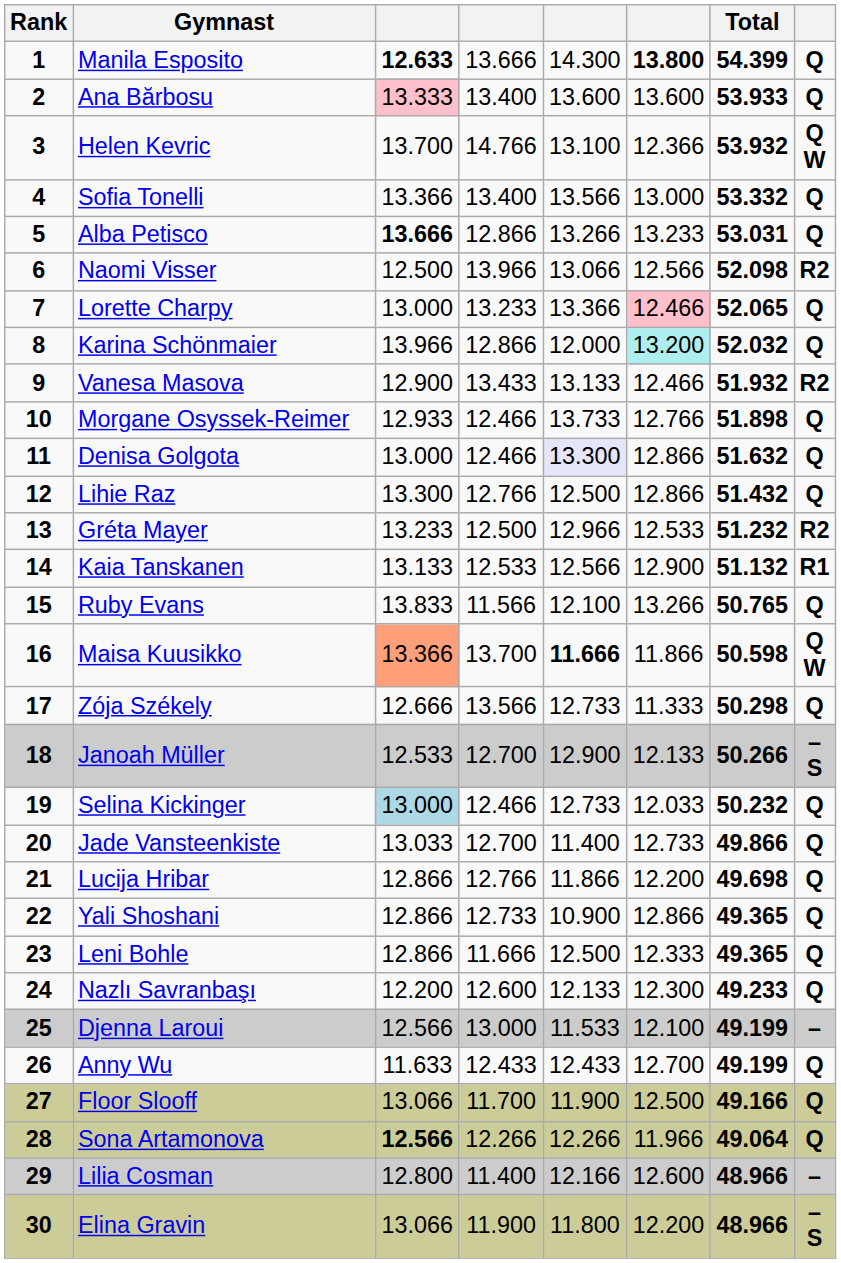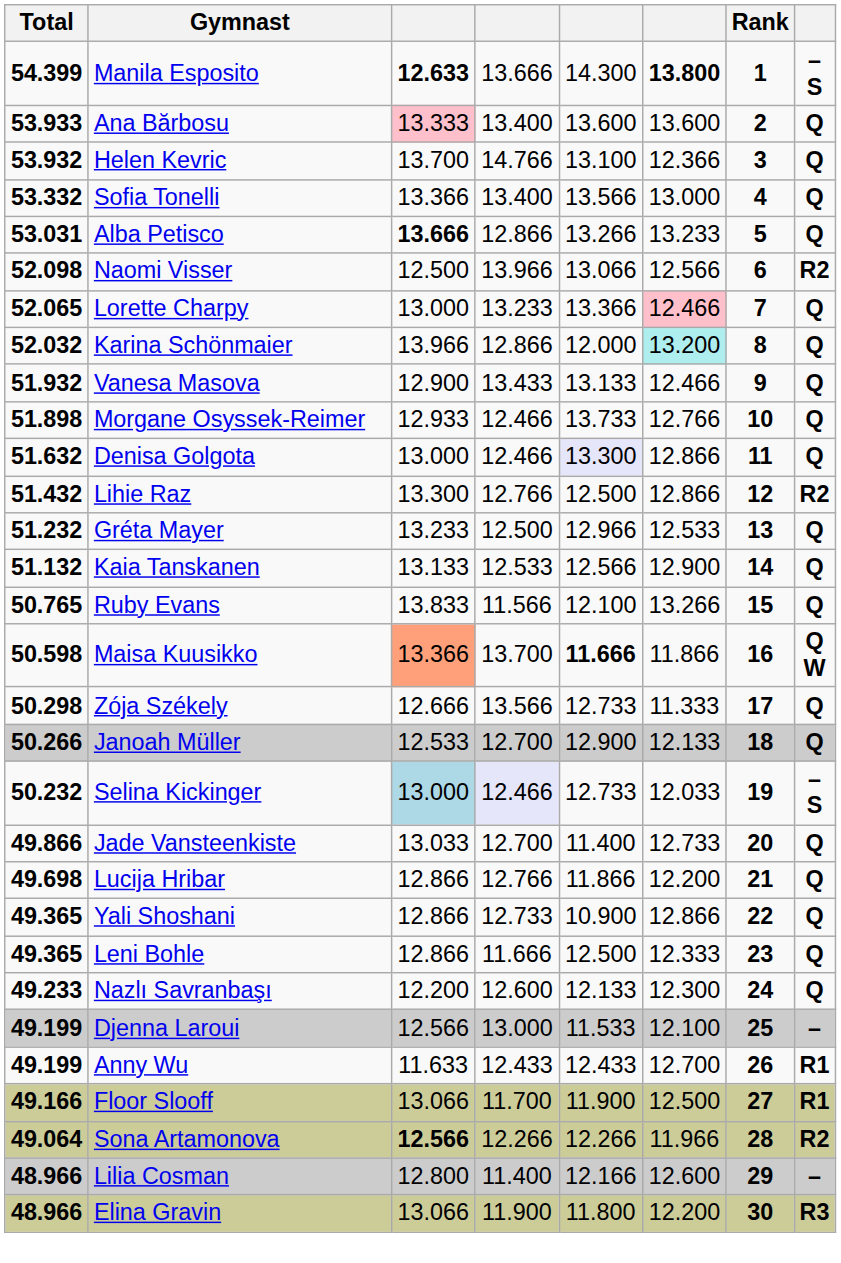 <table class="wikitable sortable" style="text-align:center; font-size:100%">
 <tr>
-<th scope="col" style="width:15px;">Rank</th>
+<th scope="col" style="width:50px;">Total</th>
 <th scope="col" style="width:200px;">Gymnast</th>
 <th scope="col" style="width:50px;"></th>
 <th scope="col" style="width:50px;"></th>
 <th scope="col" style="width:50px;"></th>
 <th scope="col" style="width:50px;"></th>
-<th scope="col" style="width:50px;">Total</th>
+<th scope="col" style="width:15px;">Rank</th>
 <th scope="col" style="width:15px;"></th>
 </tr>
 <tr>
-<td scope="row" style="text-align:center;"><strong>1</strong></td>
+<td><strong>54.399</strong></td>
 <td style="text-align:left;"> <a href='#'>Manila Esposito</a></td>
 <td><strong>12.633</strong></td>
 <td>13.666</td>
 <td>14.300</td>
 <td><strong>13.800</strong></td>
-<td><strong>54.399</strong></td>
-<td><strong>Q</strong></td>
+<td scope="row" style="text-align:center;"><strong>1</strong></td>
+<td><strong>– S</strong></td>
 </tr>
 <tr>
-<td scope="row" style="text-align:center;"><strong>2</strong></td>
+<td><strong>53.933</strong></td>
 <td style="text-align:left;"> <a href='#'>Ana Bărbosu</a></td>
 <td style="background: pink;">13.333</td>
 <td>13.400</td>
 <td>13.600</td>
 <td>13.600</td>
-<td><strong>53.933</strong></td>
+<td scope="row" style="text-align:center;"><strong>2</strong></td>
 <td><strong>Q</strong></td>
 </tr>
 <tr>
-<td scope="row" style="text-align:center;"><strong>3</strong></td>
+<td><strong>53.932</strong></td>
 <td style="text-align:left;"> <a href='#'>Helen Kevric</a></td>
 <td>13.700</td>
 <td>14.766</td>
 <td>13.100</td>
 <td>12.366</td>
-<td><strong>53.932</strong></td>
-<td><strong>Q W</strong></td>
+<td scope="row" style="text-align:center;"><strong>3</strong></td>
+<td><strong>Q</strong></td>
 </tr>
 <tr>
-<td scope="row" style="text-align:center;"><strong>4</strong></td>
+<td><strong>53.332</strong></td>
 <td style="text-align:left;"> <a href='#'>Sofia Tonelli</a></td>
 <td>13.366</td>
 <td>13.400</td>
 <td>13.566</td>
 <td>13.000</td>
-<td><strong>53.332</strong></td>
+<td scope="row" style="text-align:center;"><strong>4</strong></td>
 <td><strong>Q</strong></td>
 </tr>
 <tr>
-<td scope="row" style="text-align:center;"><strong>5</strong></td>
+<td><strong>53.031</strong></td>
 <td style="text-align:left;"> <a href='#'>Alba Petisco</a></td>
 <td><strong>13.666</strong></td>
 <td>12.866</td>
 <td>13.266</td>
 <td>13.233</td>
-<td><strong>53.031</strong></td>
+<td scope="row" style="text-align:center;"><strong>5</strong></td>
 <td><strong>Q</strong></td>
 </tr>
 <tr>
-<td scope="row" style="text-align:center;"><strong>6</strong></td>
+<td><strong>52.098</strong></td>
 <td style="text-align:left;"> <a href='#'>Naomi Visser</a></td>
 <td>12.500</td>
 <td>13.966</td>
 <td>13.066</td>
 <td>12.566</td>
-<td><strong>52.098</strong></td>
+<td scope="row" style="text-align:center;"><strong>6</strong></td>
 <td><strong>R2</strong></td>
 </tr>
 <tr>
-<td scope="row" style="text-align:center;"><strong>7</strong></td>
+<td><strong>52.065</strong></td>
 <td style="text-align:left;"> <a href='#'>Lorette Charpy</a></td>
 <td>13.000</td>
 <td>13.233</td>
 <td>13.366</td>
 <td style="background: pink;">12.466</td>
-<td><strong>52.065</strong></td>
+<td scope="row" style="text-align:center;"><strong>7</strong></td>
 <td><strong>Q</strong></td>
 </tr>
 <tr>
-<td scope="row" style="text-align:center;"><strong>8</strong></td>
+<td><strong>52.032</strong></td>
 <td style="text-align:left;"> <a href='#'>Karina Schönmaier</a></td>
 <td>13.966</td>
 <td>12.866</td>
 <td>12.000</td>
 <td style="background: paleturquoise;">13.200</td>
-<td><strong>52.032</strong></td>
+<td scope="row" style="text-align:center;"><strong>8</strong></td>
 <td><strong>Q</strong></td>
 </tr>
 <tr>
-<td scope="row" style="text-align:center;"><strong>9</strong></td>
+<td><strong>51.932</strong></td>
 <td style="text-align:left;"> <a href='#'>Vanesa Masova</a></td>
 <td>12.900</td>
 <td>13.433</td>
 <td>13.133</td>
 <td>12.466</td>
-<td><strong>51.932</strong></td>
-<td><strong>R2</strong></td>
+<td scope="row" style="text-align:center;"><strong>9</strong></td>
+<td><strong>Q</strong></td>
 </tr>
 <tr>
-<td scope="row" style="text-align:center;"><strong>10</strong></td>
+<td><strong>51.898</strong></td>
 <td style="text-align:left;"> <a href='#'>Morgane Osyssek-Reimer</a></td>
 <td>12.933</td>
 <td>12.466</td>
 <td>13.733</td>
 <td>12.766</td>
-<td><strong>51.898</strong></td>
+<td scope="row" style="text-align:center;"><strong>10</strong></td>
 <td><strong>Q</strong></td>
 </tr>
 <tr>
-<td scope="row" style="text-align:center;"><strong>11</strong></td>
+<td><strong>51.632</strong></td>
 <td style="text-align:left;"> <a href='#'>Denisa Golgota</a></td>
 <td>13.000</td>
 <td>12.466</td>
 <td style="background: lavender;">13.300</td>
 <td>12.866</td>
-<td><strong>51.632</strong></td>
+<td scope="row" style="text-align:center;"><strong>11</strong></td>
 <td><strong>Q</strong></td>
 </tr>
 <tr>
-<td scope="row" style="text-align:center;"><strong>12</strong></td>
+<td><strong>51.432</strong></td>
 <td style="text-align:left;"> <a href='#'>Lihie Raz</a></td>
 <td>13.300</td>
 <td>12.766</td>
 <td>12.500</td>
 <td>12.866</td>
-<td><strong>51.432</strong></td>
-<td><strong>Q</strong></td>
+<td scope="row" style="text-align:center;"><strong>12</strong></td>
+<td><strong>R2</strong></td>
 </tr>
 <tr>
-<td scope="row" style="text-align:center;"><strong>13</strong></td>
+<td><strong>51.232</strong></td>
 <td style="text-align:left;"> <a href='#'>Gréta Mayer</a></td>
 <td>13.233</td>
 <td>12.500</td>
 <td>12.966</td>
 <td>12.533</td>
-<td><strong>51.232</strong></td>
-<td><strong>R2</strong></td>
+<td scope="row" style="text-align:center;"><strong>13</strong></td>
+<td><strong>Q</strong></td>
 </tr>
 <tr>
-<td scope="row" style="text-align:center;"><strong>14</strong></td>
+<td><strong>51.132</strong></td>
 <td style="text-align:left;"> <a href='#'>Kaia Tanskanen</a></td>
 <td>13.133</td>
 <td>12.533</td>
 <td>12.566</td>
 <td>12.900</td>
-<td><strong>51.132</strong></td>
-<td><strong>R1</strong></td>
+<td scope="row" style="text-align:center;"><strong>14</strong></td>
+<td><strong>Q</strong></td>
 </tr>
 <tr>
-<td scope="row" style="text-align:center;"><strong>15</strong></td>
+<td><strong>50.765</strong></td>
 <td style="text-align:left;"> <a href='#'>Ruby Evans</a></td>
 <td>13.833</td>
 <td>11.566</td>
 <td>12.100</td>
 <td>13.266</td>
-<td><strong>50.765</strong></td>
+<td scope="row" style="text-align:center;"><strong>15</strong></td>
 <td><strong>Q</strong></td>
 </tr>
 <tr>
-<td scope="row" style="text-align:center;"><strong>16</strong></td>
+<td><strong>50.598</strong></td>
 <td style="text-align:left;"> <a href='#'>Maisa Kuusikko</a></td>
 <td style="background: lightsalmon;">13.366</td>
 <td>13.700</td>
 <td><strong>11.666</strong></td>
 <td>11.866</td>
-<td><strong>50.598</strong></td>
+<td scope="row" style="text-align:center;"><strong>16</strong></td>
 <td><strong>Q W</strong></td>
 </tr>
 <tr>
-<td scope="row" style="text-align:center;"><strong>17</strong></td>
+<td><strong>50.298</strong></td>
 <td style="text-align:left;"> <a href='#'>Zója Székely</a></td>
 <td>12.666</td>
 <td>13.566</td>
 <td>12.733</td>
 <td>11.333</td>
-<td><strong>50.298</strong></td>
+<td scope="row" style="text-align:center;"><strong>17</strong></td>
 <td><strong>Q</strong></td>
 </tr>
 <tr style="background:#cccccc;">
-<td scope="row" style="text-align:center;"><strong>18</strong></td>
+<td><strong>50.266</strong></td>
 <td style="text-align:left;"> <a href='#'>Janoah Müller</a></td>
 <td>12.533</td>
 <td>12.700</td>
 <td>12.900</td>
 <td>12.133</td>
-<td><strong>50.266</strong></td>
+<td scope="row" style="text-align:center;"><strong>18</strong></td>
+<td><strong>Q</strong></td>
+</tr>
+<tr>
+<td><strong>50.232</strong></td>
+<td style="text-align:left;"> <a href='#'>Selina Kickinger</a></td>
+<td style="background: lightblue;">13.000</td>
+<td style="background: lavender;">12.466</td>
+<td>12.733</td>
+<td>12.033</td>
+<td scope="row" style="text-align:center;"><strong>19</strong></td>
 <td><strong>– S</strong></td>
 </tr>
 <tr>
-<td scope="row" style="text-align:center;"><strong>19</strong></td>
-<td style="text-align:left;"> <a href='#'>Selina Kickinger</a></td>
-<td style="background: lightblue;">13.000</td>
-<td>12.466</td>
-<td>12.733</td>
-<td>12.033</td>
-<td><strong>50.232</strong></td>
-<td><strong>Q</strong></td>
-</tr>
-<tr>
-<td scope="row" style="text-align:center;"><strong>20</strong></td>
+<td><strong>49.866</strong></td>
 <td style="text-align:left;"> <a href='#'>Jade Vansteenkiste</a></td>
 <td>13.033</td>
 <td>12.700</td>
 <td>11.400</td>
 <td>12.733</td>
-<td><strong>49.866</strong></td>
+<td scope="row" style="text-align:center;"><strong>20</strong></td>
 <td><strong>Q</strong></td>
 </tr>
 <tr>
-<td scope="row" style="text-align:center;"><strong>21</strong></td>
+<td><strong>49.698</strong></td>
 <td style="text-align:left;"> <a href='#'>Lucija Hribar</a></td>
 <td>12.866</td>
 <td>12.766</td>
 <td>11.866</td>
 <td>12.200</td>
-<td><strong>49.698</strong></td>
+<td scope="row" style="text-align:center;"><strong>21</strong></td>
 <td><strong>Q</strong></td>
 </tr>
 <tr>
-<td scope="row" style="text-align:center;"><strong>22</strong></td>
+<td><strong>49.365</strong></td>
 <td style="text-align:left;"> <a href='#'>Yali Shoshani</a></td>
 <td>12.866</td>
 <td>12.733</td>
 <td>10.900</td>
 <td>12.866</td>
-<td><strong>49.365</strong></td>
+<td scope="row" style="text-align:center;"><strong>22</strong></td>
 <td><strong>Q</strong></td>
 </tr>
 <tr>
-<td scope="row" style="text-align:center;"><strong>23</strong></td>
+<td><strong>49.365</strong></td>
 <td style="text-align:left;"> <a href='#'>Leni Bohle</a></td>
 <td>12.866</td>
 <td>11.666</td>
 <td>12.500</td>
 <td>12.333</td>
-<td><strong>49.365</strong></td>
+<td scope="row" style="text-align:center;"><strong>23</strong></td>
 <td><strong>Q</strong></td>
 </tr>
 <tr>
-<td scope="row" style="text-align:center;"><strong>24</strong></td>
+<td><strong>49.233</strong></td>
 <td style="text-align:left;"> <a href='#'>Nazlı Savranbaşı</a></td>
 <td>12.200</td>
 <td>12.600</td>
 <td>12.133</td>
 <td>12.300</td>
-<td><strong>49.233</strong></td>
+<td scope="row" style="text-align:center;"><strong>24</strong></td>
 <td><strong>Q</strong></td>
 </tr>
 <tr style="background:#cccccc;">
-<td scope="row" style="text-align:center;"><strong>25</strong></td>
+<td><strong>49.199</strong></td>
 <td style="text-align:left;"> <a href='#'>Djenna Laroui</a></td>
 <td>12.566</td>
 <td>13.000</td>
 <td>11.533</td>
 <td>12.100</td>
-<td><strong>49.199</strong></td>
+<td scope="row" style="text-align:center;"><strong>25</strong></td>
 <td><strong>–</strong></td>
 </tr>
 <tr>
-<td scope="row" style="text-align:center;"><strong>26</strong></td>
+<td><strong>49.199</strong></td>
 <td style="text-align:left;"> <a href='#'>Anny Wu</a></td>
 <td>11.633</td>
 <td>12.433</td>
 <td>12.433</td>
 <td>12.700</td>
-<td><strong>49.199</strong></td>
-<td><strong>Q</strong></td>
+<td scope="row" style="text-align:center;"><strong>26</strong></td>
+<td><strong>R1</strong></td>
 </tr>
 <tr style="background:#cccc99;">
-<td scope="row" style="text-align:center;"><strong>27</strong></td>
+<td><strong>49.166</strong></td>
 <td style="text-align:left;"> <a href='#'>Floor Slooff</a></td>
 <td>13.066</td>
 <td>11.700</td>
 <td>11.900</td>
 <td>12.500</td>
-<td><strong>49.166</strong></td>
-<td><strong>Q</strong></td>
+<td scope="row" style="text-align:center;"><strong>27</strong></td>
+<td><strong>R1</strong></td>
 </tr>
 <tr style="background:#cccc99;">
-<td scope="row" style="text-align:center;"><strong>28</strong></td>
+<td><strong>49.064</strong></td>
 <td style="text-align:left;"> <a href='#'>Sona Artamonova</a></td>
 <td><strong>12.566</strong></td>
 <td>12.266</td>
 <td>12.266</td>
 <td>11.966</td>
-<td><strong>49.064</strong></td>
-<td><strong>Q</strong></td>
+<td scope="row" style="text-align:center;"><strong>28</strong></td>
+<td><strong>R2</strong></td>
 </tr>
 <tr style="background:#cccccc;">
-<td scope="row" style="text-align:center;"><strong>29</strong></td>
+<td><strong>48.966</strong></td>
 <td style="text-align:left;"> <a href='#'>Lilia Cosman</a></td>
 <td>12.800</td>
 <td>11.400</td>
 <td>12.166</td>
 <td>12.600</td>
-<td><strong>48.966</strong></td>
+<td scope="row" style="text-align:center;"><strong>29</strong></td>
 <td><strong>–</strong></td>
 </tr>
 <tr style="background:#cccc99;">
-<td scope="row" style="text-align:center;"><strong>30</strong></td>
+<td><strong>48.966</strong></td>
 <td style="text-align:left;"> <a href='#'>Elina Gravin</a></td>
 <td>13.066</td>
 <td>11.900</td>
 <td>11.800</td>
 <td>12.200</td>
-<td><strong>48.966</strong></td>
-<td><strong>– S</strong></td>
+<td scope="row" style="text-align:center;"><strong>30</strong></td>
+<td><strong>R3</strong></td>
 </tr>
 </table>
